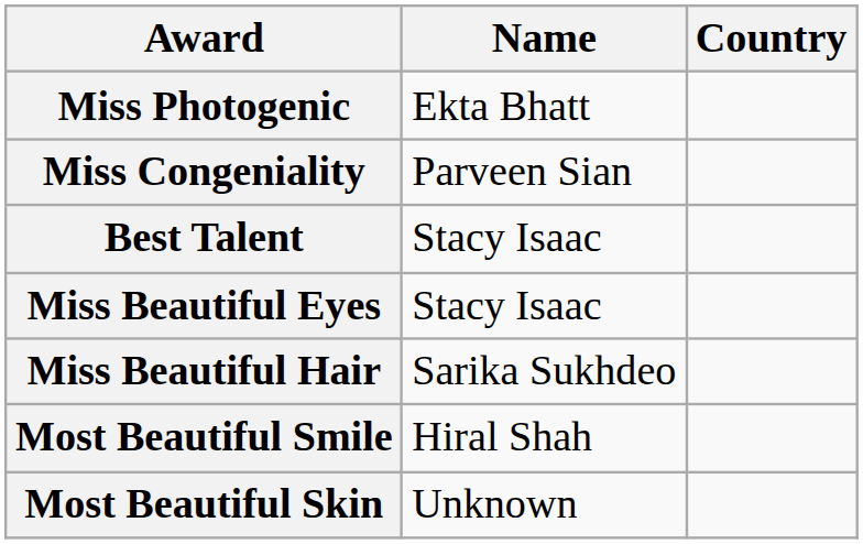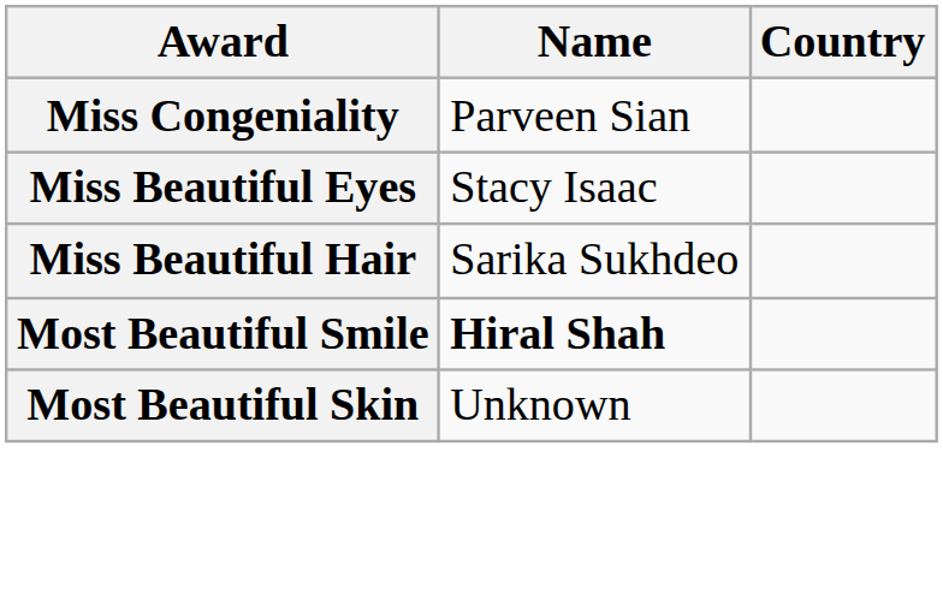 <table class="wikitable">
 <tr>
 <th>Award</th>
 <th>Name</th>
 <th>Country</th>
 </tr>
 <tr>
-<th>Miss Photogenic</th>
-<td>Ekta Bhatt</td>
-<td></td>
-</tr>
-<tr>
 <th>Miss Congeniality</th>
 <td>Parveen Sian</td>
-<td></td>
-</tr>
-<tr>
-<th>Best Talent</th>
-<td>Stacy Isaac</td>
 <td></td>
 </tr>
 <tr>
 <th>Miss Beautiful Eyes</th>
 <td>Stacy Isaac</td>
 <td></td>
 </tr>
 <tr>
 <th>Miss Beautiful Hair</th>
 <td>Sarika Sukhdeo</td>
 <td></td>
 </tr>
 <tr>
 <th>Most Beautiful Smile</th>
-<td>Hiral Shah</td>
+<td><strong>Hiral Shah</strong></td>
 <td></td>
 </tr>
 <tr>
 <th>Most Beautiful Skin</th>
 <td>Unknown</td>
 <td></td>
 </tr>
 </table>
